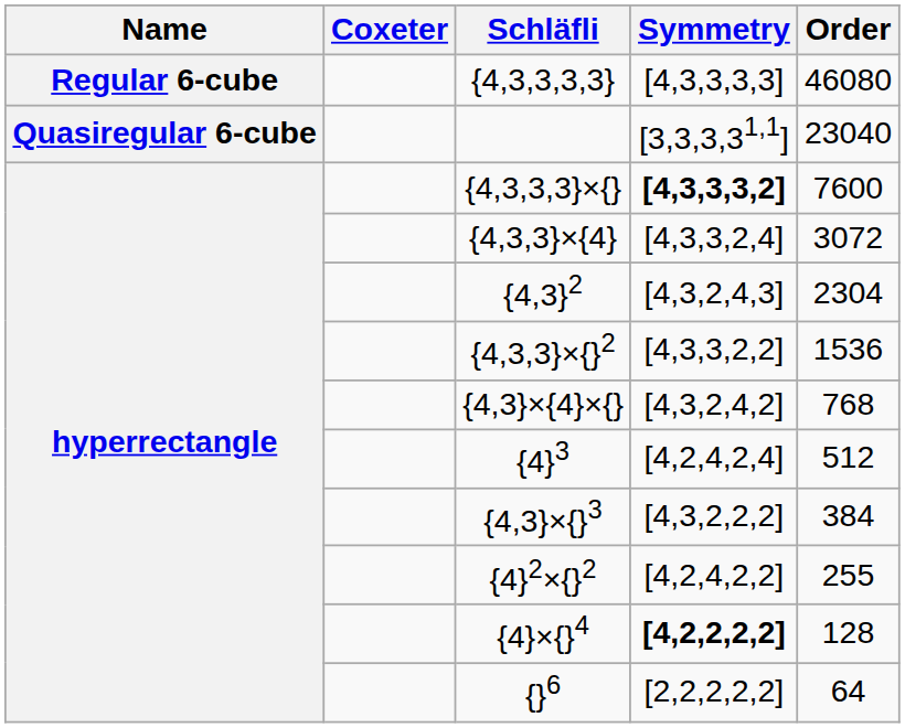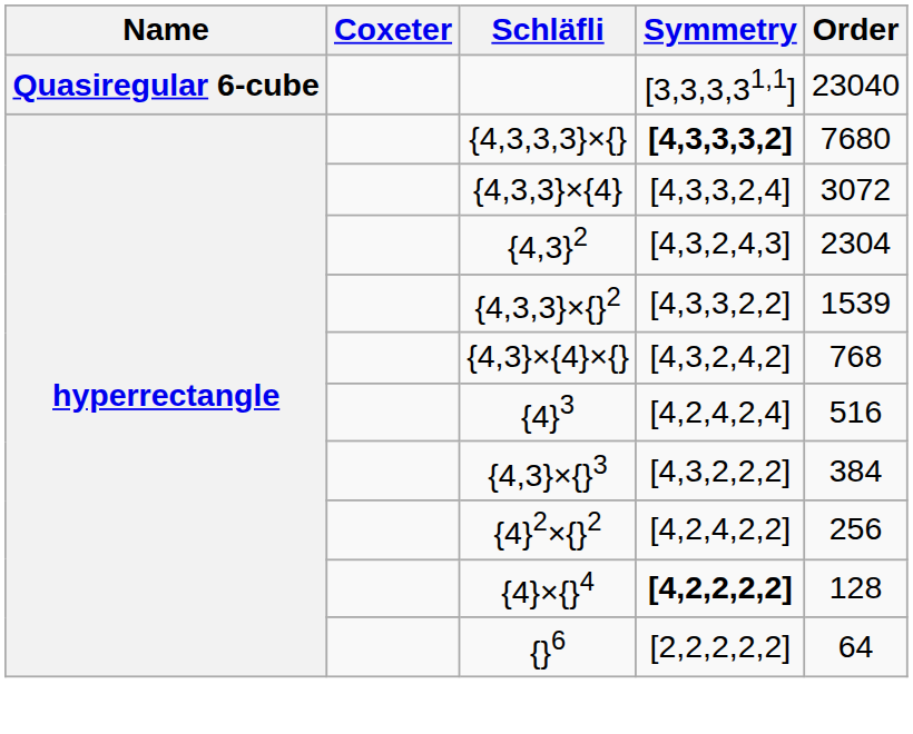 <table class="wikitable sortable">
 <tr>
 <th>Name</th>
 <th><a href='#'>Coxeter</a></th>
 <th><a href='#'>Schläfli</a></th>
 <th><a href='#'>Symmetry</a></th>
 <th>Order</th>
-</tr>
-<tr align=center>
-<th><a href='#'>Regular</a> 6-cube</th>
-<td><br></td>
-<td>{4,3,3,3,3}</td>
-<td>[4,3,3,3,3]</td>
-<td>46080</td>
 </tr>
 <tr align=center>
 <th><a href='#'>Quasiregular</a> 6-cube</th>
 <td></td>
 <td></td>
 <td>[3,3,3,3<sup>1,1</sup>]</td>
 <td>23040</td>
 </tr>
 <tr align=center>
 <th rowspan=10><a href='#'>hyperrectangle</a></th>
 <td></td>
 <td>{4,3,3,3}×{}</td>
 <td><strong>[4,3,3,3,2]</strong></td>
-<td>7600</td>
+<td>7680</td>
 </tr>
 <tr align=center>
 <td></td>
 <td>{4,3,3}×{4}</td>
 <td>[4,3,3,2,4]</td>
 <td>3072</td>
 </tr>
 <tr align=center>
 <td></td>
 <td>{4,3}<sup>2</sup></td>
 <td>[4,3,2,4,3]</td>
 <td>2304</td>
 </tr>
 <tr align=center>
 <td></td>
 <td>{4,3,3}×{}<sup>2</sup></td>
 <td>[4,3,3,2,2]</td>
-<td>1536</td>
+<td>1539</td>
 </tr>
 <tr align=center>
 <td></td>
 <td>{4,3}×{4}×{}</td>
 <td>[4,3,2,4,2]</td>
 <td>768</td>
 </tr>
 <tr align=center>
 <td></td>
 <td>{4}<sup>3</sup></td>
 <td>[4,2,4,2,4]</td>
-<td>512</td>
+<td>516</td>
 </tr>
 <tr align=center>
 <td></td>
 <td>{4,3}×{}<sup>3</sup></td>
 <td>[4,3,2,2,2]</td>
 <td>384</td>
 </tr>
 <tr align=center>
 <td></td>
 <td>{4}<sup>2</sup>×{}<sup>2</sup></td>
 <td>[4,2,4,2,2]</td>
-<td>255</td>
+<td>256</td>
 </tr>
 <tr align=center>
 <td></td>
 <td>{4}×{}<sup>4</sup></td>
 <td><strong>[4,2,2,2,2]</strong></td>
 <td>128</td>
 </tr>
 <tr align=center>
 <td></td>
 <td>{}<sup>6</sup></td>
 <td>[2,2,2,2,2]</td>
 <td>64</td>
 </tr>
 </table>
